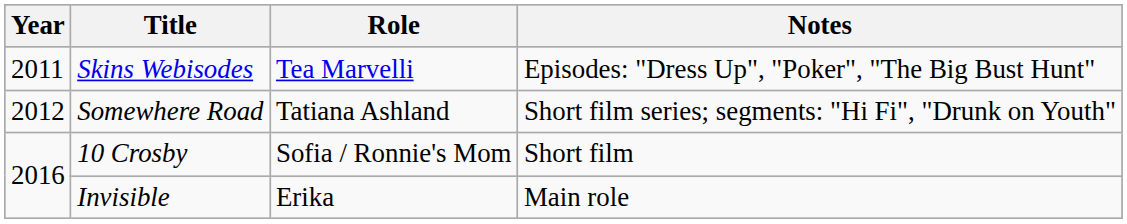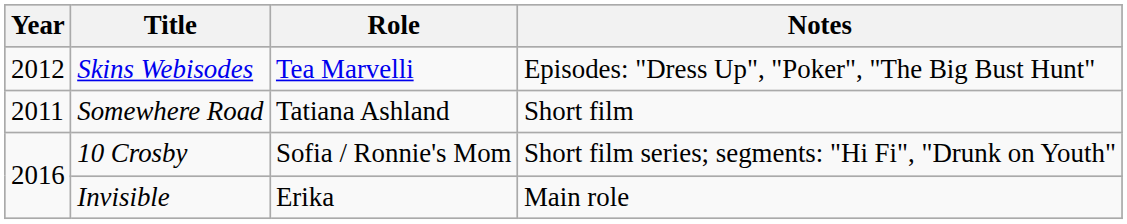 <table class="wikitable sortable">
 <tr>
 <th>Year</th>
 <th>Title</th>
 <th>Role</th>
 <th class="unsortable">Notes</th>
 </tr>
 <tr>
-<td>2011</td>
+<td>2012</td>
 <td><em><a href='#'>Skins Webisodes</a></em></td>
 <td><a href='#'>Tea Marvelli</a></td>
 <td>Episodes: "Dress Up", "Poker", "The Big Bust Hunt"</td>
 </tr>
 <tr>
-<td>2012</td>
+<td>2011</td>
 <td><em>Somewhere Road</em></td>
 <td>Tatiana Ashland</td>
-<td>Short film series; segments: "Hi Fi", "Drunk on Youth"</td>
+<td>Short film</td>
 </tr>
 <tr>
 <td rowspan="2">2016</td>
 <td><em>10 Crosby</em></td>
 <td>Sofia / Ronnie's Mom</td>
-<td>Short film</td>
+<td>Short film series; segments: "Hi Fi", "Drunk on Youth"</td>
 </tr>
 <tr>
 <td><em>Invisible</em></td>
 <td>Erika</td>
 <td>Main role</td>
 </tr>
 </table>
